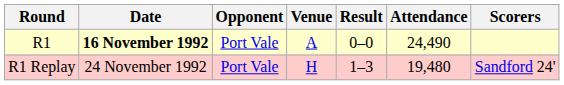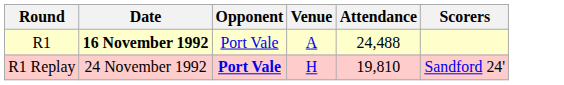 <table class="wikitable" style="font-size:100%; text-align:center">
 <tr>
 <th>Round</th>
 <th>Date</th>
 <th>Opponent</th>
 <th>Venue</th>
-<th>Result</th>
 <th>Attendance</th>
 <th>Scorers</th>
 </tr>
 <tr style="background-color: #FFFFCC;">
 <td>R1</td>
 <td><strong>16 November 1992</strong></td>
 <td><a href='#'>Port Vale</a></td>
 <td><a href='#'>A</a></td>
-<td>0–0</td>
-<td>24,490</td>
+<td>24,488</td>
 <td></td>
 </tr>
 <tr style="background-color: #FFCCCC;">
 <td>R1 Replay</td>
 <td>24 November 1992</td>
-<td><a href='#'>Port Vale</a></td>
+<td><strong><a href='#'>Port Vale</a></strong></td>
 <td><a href='#'>H</a></td>
-<td>1–3</td>
-<td>19,480</td>
+<td>19,810</td>
 <td><a href='#'>Sandford</a> 24'</td>
 </tr>
 </table>
